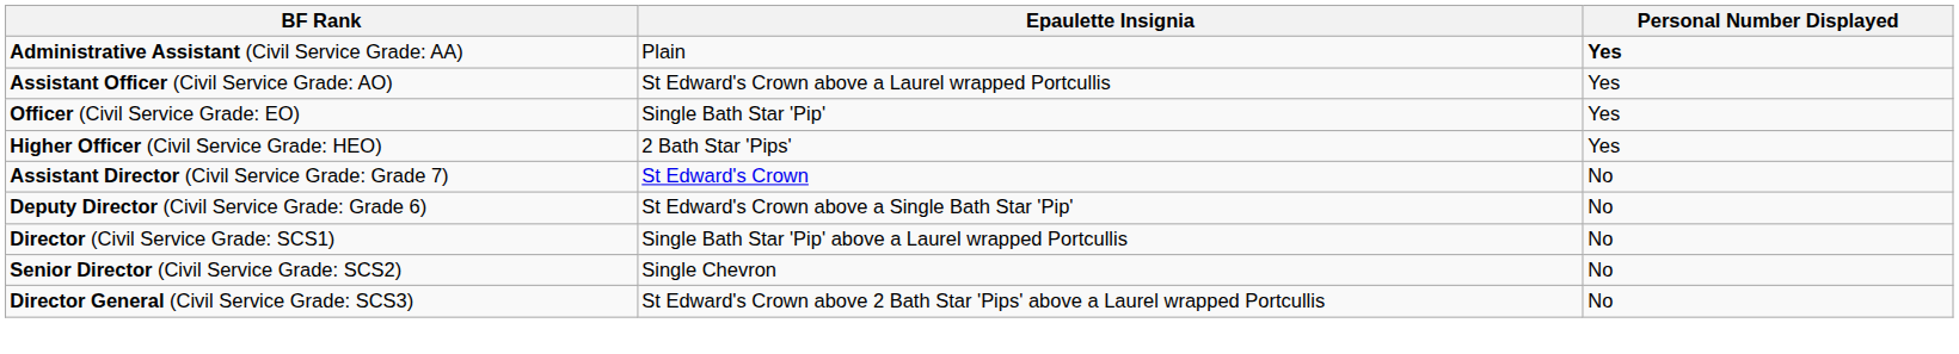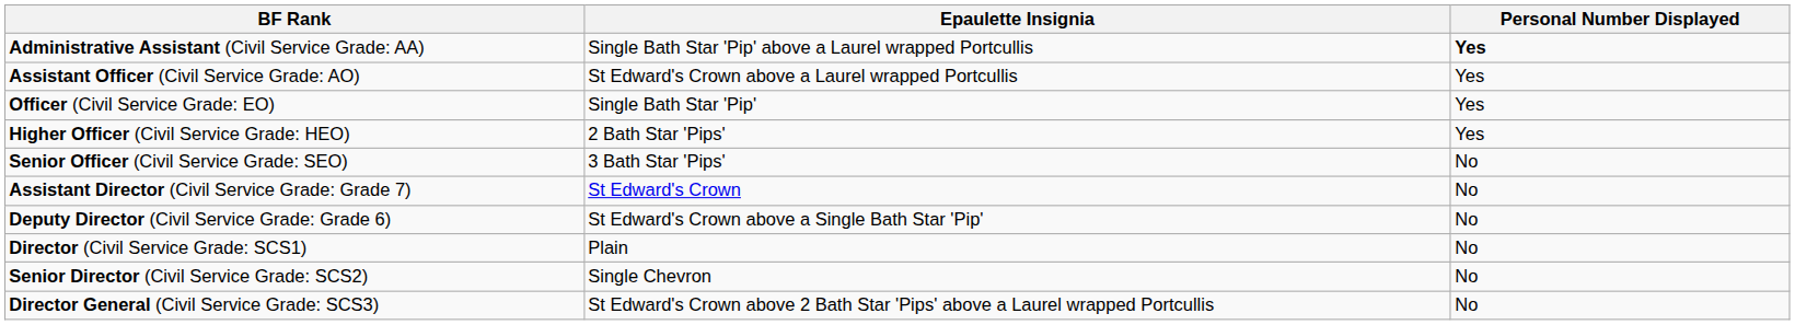 <table class="wikitable" style="margin:auto; width:100%;">
 <tr>
 <th style="text-align:center;">BF Rank</th>
 <th style="text-align:center;">Epaulette Insignia</th>
 <th style="text-align:center;">Personal Number Displayed</th>
 </tr>
 <tr>
 <td><strong>Administrative Assistant</strong> (Civil Service Grade: AA)</td>
-<td>Plain</td>
+<td>Single Bath Star 'Pip' above a Laurel wrapped Portcullis</td>
 <td><strong>Yes</strong></td>
 </tr>
 <tr>
 <td><strong>Assistant Officer</strong> (Civil Service Grade: AO)</td>
 <td>St Edward's Crown above a Laurel wrapped Portcullis</td>
 <td>Yes</td>
 </tr>
 <tr>
 <td><strong>Officer</strong> (Civil Service Grade: EO)</td>
 <td>Single Bath Star 'Pip'</td>
 <td>Yes</td>
 </tr>
 <tr>
 <td><strong>Higher Officer</strong> (Civil Service Grade: HEO)</td>
 <td>2 Bath Star 'Pips'</td>
 <td>Yes</td>
 </tr>
 <tr>
+<td><strong>Senior Officer</strong> (Civil Service Grade: SEO)</td>
+<td>3 Bath Star 'Pips'</td>
+<td>No</td>
+</tr>
+<tr>
 <td><strong>Assistant Director</strong> (Civil Service Grade: Grade 7)</td>
 <td><a href='#'>St Edward's Crown</a></td>
 <td>No</td>
 </tr>
 <tr>
 <td><strong>Deputy Director</strong> (Civil Service Grade: Grade 6)</td>
 <td>St Edward's Crown above a Single Bath Star 'Pip'</td>
 <td>No</td>
 </tr>
 <tr>
 <td><strong>Director</strong> (Civil Service Grade: SCS1)</td>
-<td>Single Bath Star 'Pip' above a Laurel wrapped Portcullis</td>
+<td>Plain</td>
 <td>No</td>
 </tr>
 <tr>
 <td><strong>Senior Director</strong> (Civil Service Grade: SCS2)</td>
 <td>Single Chevron</td>
 <td>No</td>
 </tr>
 <tr>
 <td><strong>Director General</strong> (Civil Service Grade: SCS3)</td>
 <td>St Edward's Crown above 2 Bath Star 'Pips' above a Laurel wrapped Portcullis</td>
 <td>No</td>
 </tr>
 </table>
